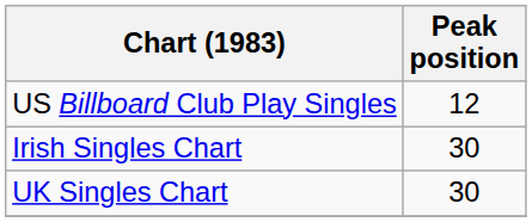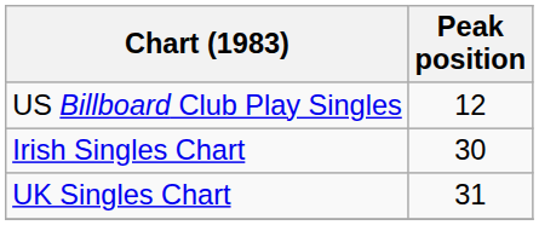 <table class="wikitable sortable">
 <tr>
 <th>Chart (1983)</th>
 <th align="center">Peak<br>position</th>
 </tr>
 <tr>
 <td>US <a href='#'><em>Billboard</em> Club Play Singles</a></td>
 <td align="center">12</td>
 </tr>
 <tr>
 <td><a href='#'>Irish Singles Chart</a></td>
 <td align="center">30</td>
 </tr>
 <tr>
 <td><a href='#'>UK Singles Chart</a></td>
-<td align="center">30</td>
+<td align="center">31</td>
 </tr>
 <tr>
 </tr>
 </table>
